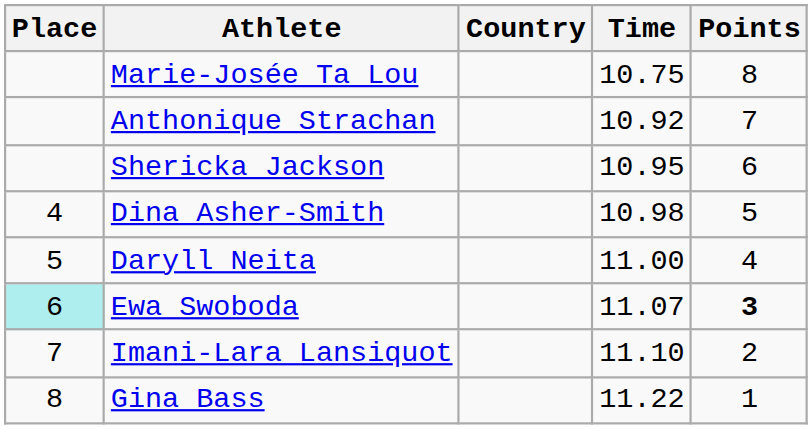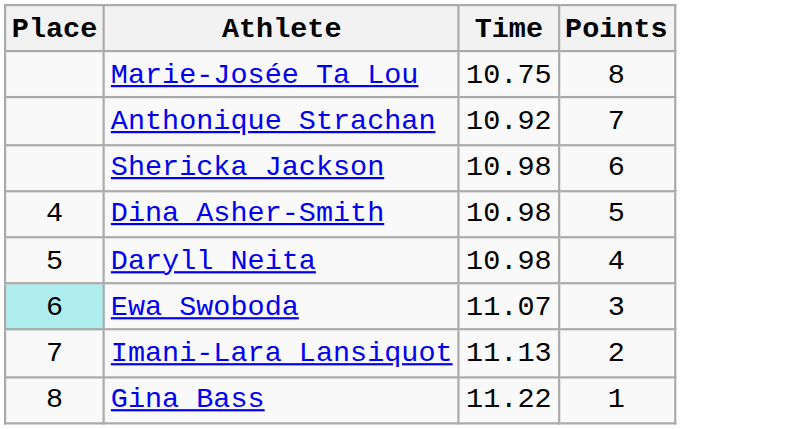 <table class="wikitable">
 <tr>
 <th>Place</th>
 <th>Athlete</th>
-<th>Country</th>
 <th>Time</th>
 <th>Points</th>
 </tr>
 <tr>
 <td align=center></td>
 <td><a href='#'>Marie-Josée Ta Lou</a></td>
-<td></td>
 <td>10.75</td>
 <td align=center>8</td>
 </tr>
 <tr>
 <td align=center></td>
 <td><a href='#'>Anthonique Strachan</a></td>
-<td></td>
 <td>10.92</td>
 <td align=center>7</td>
 </tr>
 <tr>
 <td align=center></td>
 <td><a href='#'>Shericka Jackson</a></td>
-<td></td>
-<td>10.95</td>
+<td>10.98</td>
 <td align=center>6</td>
 </tr>
 <tr>
 <td align=center>4</td>
 <td><a href='#'>Dina Asher-Smith</a></td>
-<td></td>
 <td>10.98</td>
 <td align=center>5</td>
 </tr>
 <tr>
 <td align=center>5</td>
 <td><a href='#'>Daryll Neita</a></td>
-<td></td>
-<td>11.00</td>
+<td>10.98</td>
 <td align=center>4</td>
 </tr>
 <tr>
 <td align=center style="background: paleturquoise;">6</td>
 <td><a href='#'>Ewa Swoboda</a></td>
-<td></td>
 <td>11.07</td>
-<td align=center><strong>3</strong></td>
+<td align=center>3</td>
 </tr>
 <tr>
 <td align=center>7</td>
 <td><a href='#'>Imani-Lara Lansiquot</a></td>
-<td></td>
-<td>11.10</td>
+<td>11.13</td>
 <td align=center>2</td>
 </tr>
 <tr>
 <td align=center>8</td>
 <td><a href='#'>Gina Bass</a></td>
-<td></td>
 <td>11.22</td>
 <td align=center>1</td>
 </tr>
 </table>
